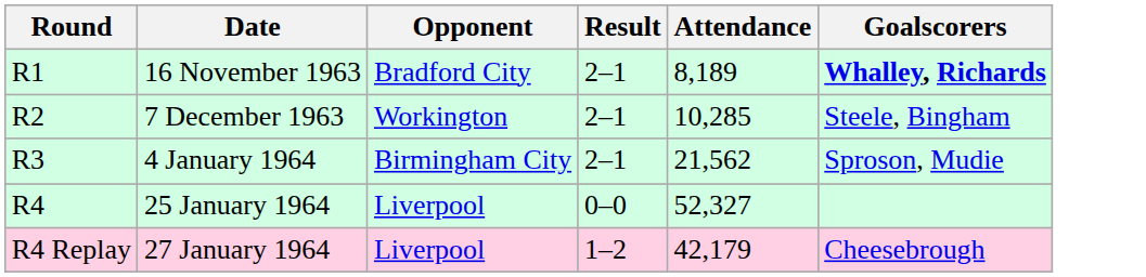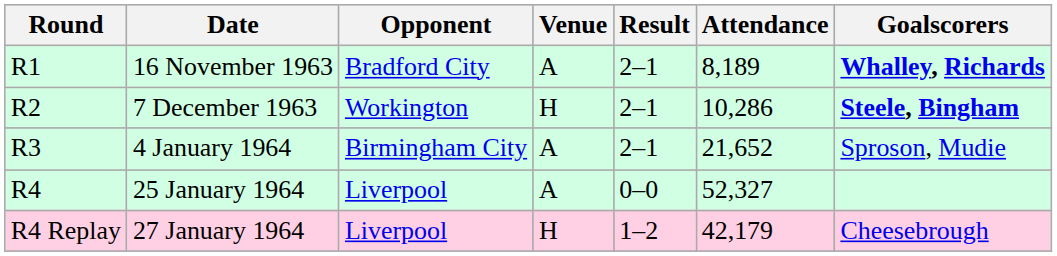 <table class="wikitable">
 <tr>
 <th>Round</th>
 <th>Date</th>
 <th>Opponent</th>
+<th>Venue</th>
 <th>Result</th>
 <th>Attendance</th>
 <th>Goalscorers</th>
 </tr>
 <tr style="background-color: #d0ffe3;">
 <td>R1</td>
 <td>16 November 1963</td>
 <td><a href='#'>Bradford City</a></td>
+<td>A</td>
 <td>2–1</td>
 <td>8,189</td>
 <td><strong><a href='#'>Whalley</a>, <a href='#'>Richards</a></strong></td>
 </tr>
 <tr style="background-color: #d0ffe3;">
 <td>R2</td>
 <td>7 December 1963</td>
 <td><a href='#'>Workington</a></td>
+<td>H</td>
 <td>2–1</td>
-<td>10,285</td>
-<td><a href='#'>Steele</a>, <a href='#'>Bingham</a></td>
+<td>10,286</td>
+<td><strong><a href='#'>Steele</a>, <a href='#'>Bingham</a></strong></td>
 </tr>
 <tr style="background-color: #d0ffe3;">
 <td>R3</td>
 <td>4 January 1964</td>
 <td><a href='#'>Birmingham City</a></td>
+<td>A</td>
 <td>2–1</td>
-<td>21,562</td>
+<td>21,652</td>
 <td><a href='#'>Sproson</a>, <a href='#'>Mudie</a></td>
 </tr>
 <tr style="background-color: #d0ffe3;">
 <td>R4</td>
 <td>25 January 1964</td>
 <td><a href='#'>Liverpool</a></td>
+<td>A</td>
 <td>0–0</td>
 <td>52,327</td>
 <td></td>
 </tr>
 <tr style="background-color: #ffd0e3;">
 <td>R4 Replay</td>
 <td>27 January 1964</td>
 <td><a href='#'>Liverpool</a></td>
+<td>H</td>
 <td>1–2</td>
 <td>42,179</td>
 <td><a href='#'>Cheesebrough</a></td>
 </tr>
 </table>
